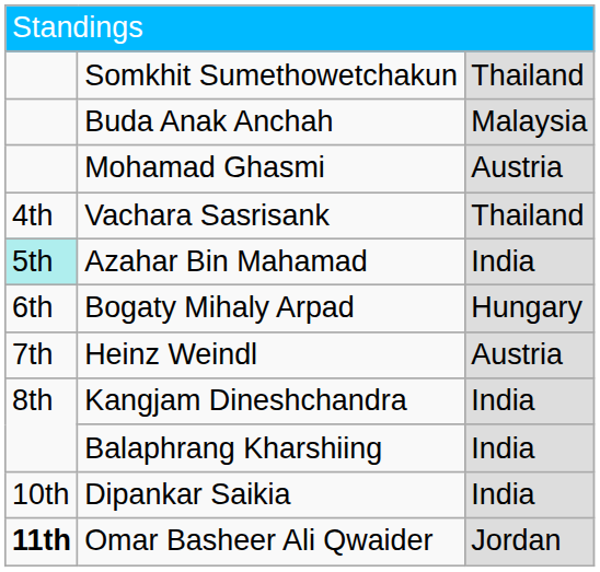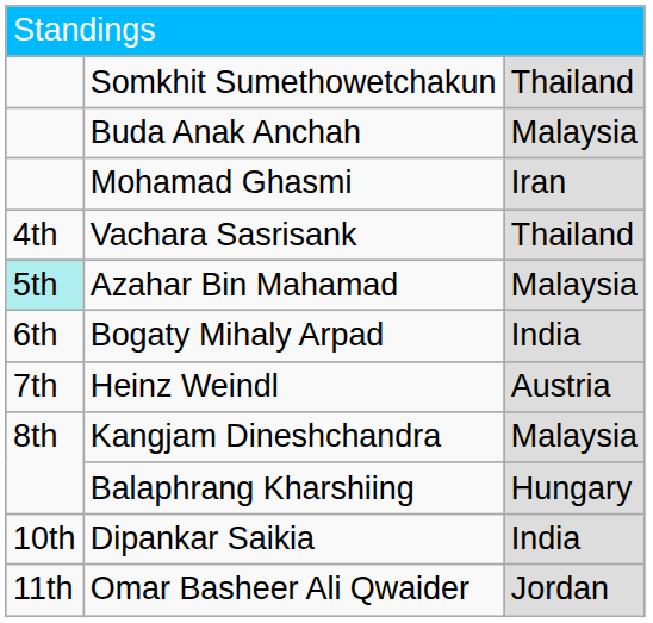 <table class="wikitable">
 <tr>
 <td colspan="3" style="background:#00baff;color:#fff">Standings</td>
 </tr>
 <tr>
 <td></td>
 <td>Somkhit Sumethowetchakun</td>
 <td style="background:#dddddd"> Thailand</td>
 </tr>
 <tr>
 <td></td>
 <td>Buda Anak Anchah</td>
 <td style="background:#dddddd"> Malaysia</td>
 </tr>
 <tr>
 <td></td>
 <td>Mohamad Ghasmi</td>
-<td style="background:#dddddd"> Austria</td>
+<td style="background:#dddddd"> Iran</td>
 </tr>
 <tr>
 <td>4th</td>
 <td>Vachara Sasrisank</td>
 <td style="background:#dddddd"> Thailand</td>
 </tr>
 <tr>
 <td style="background: paleturquoise;">5th</td>
 <td>Azahar Bin Mahamad</td>
-<td style="background:#dddddd"> India</td>
+<td style="background:#dddddd"> Malaysia</td>
 </tr>
 <tr>
 <td>6th</td>
 <td>Bogaty Mihaly Arpad</td>
-<td style="background:#dddddd"> Hungary</td>
+<td style="background:#dddddd"> India</td>
 </tr>
 <tr>
 <td>7th</td>
 <td>Heinz Weindl</td>
 <td style="background:#dddddd"> Austria</td>
 </tr>
 <tr>
 <td rowspan=2 valign=top>8th</td>
 <td>Kangjam Dineshchandra</td>
-<td style="background:#dddddd"> India</td>
+<td style="background:#dddddd"> Malaysia</td>
 </tr>
 <tr>
 <td>Balaphrang Kharshiing</td>
-<td style="background:#dddddd"> India</td>
+<td style="background:#dddddd"> Hungary</td>
 </tr>
 <tr>
 <td>10th</td>
 <td>Dipankar Saikia</td>
 <td style="background:#dddddd"> India</td>
 </tr>
 <tr>
-<td><strong>11th</strong></td>
+<td>11th</td>
 <td>Omar Basheer Ali Qwaider</td>
 <td style="background:#dddddd"> Jordan</td>
 </tr>
 </table>
